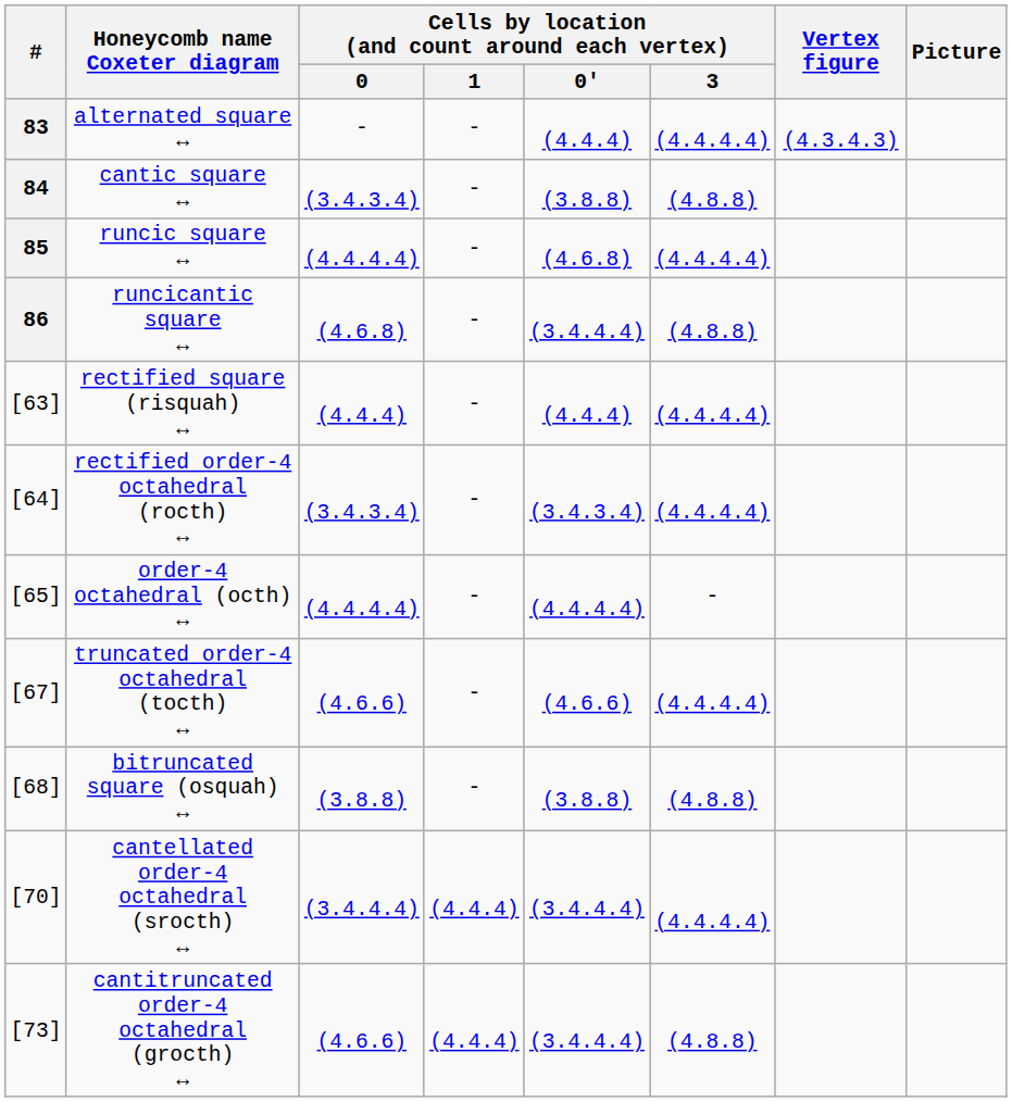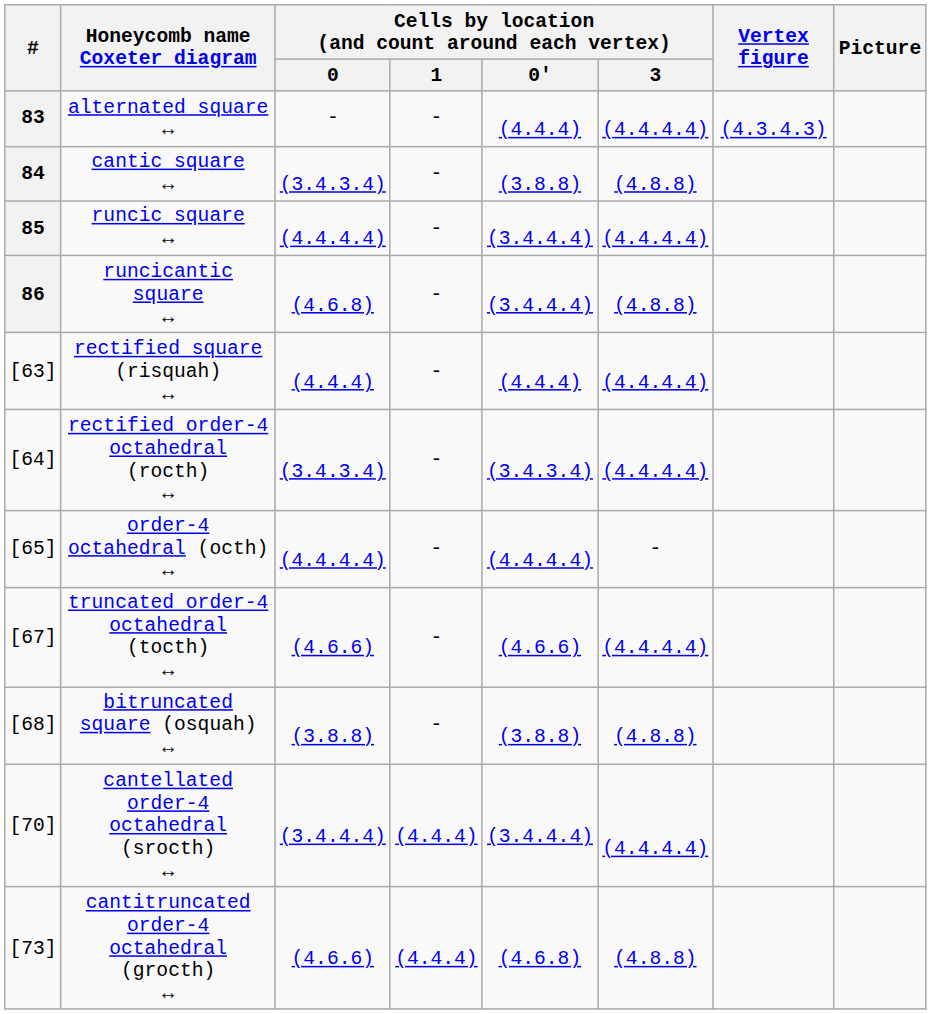 <table class="wikitable">
 <tr>
 <th rowspan=2>#</th>
 <th rowspan=2>Honeycomb name<br><a href='#'>Coxeter diagram</a></th>
 <th colspan=4>Cells by location<br>(and count around each vertex)</th>
 <th rowspan=2><a href='#'>Vertex figure</a></th>
 <th rowspan=2>Picture</th>
 </tr>
 <tr>
 <th>0<br></th>
 <th>1<br></th>
 <th>0'<br></th>
 <th>3<br></th>
 </tr>
 <tr align=center>
 <th>83</th>
 <td><a href='#'>alternated square</a><br> ↔ </td>
 <td>-</td>
 <td>-</td>
 <td><br><a href='#'>(4.4.4)</a></td>
 <td><br><a href='#'>(4.4.4.4)</a></td>
 <td><br><a href='#'>(4.3.4.3)</a></td>
 <td></td>
 </tr>
 <tr align=center>
 <th>84</th>
 <td><a href='#'>cantic square</a><br> ↔ </td>
 <td><br><a href='#'>(3.4.3.4)</a></td>
 <td>-</td>
 <td><br><a href='#'>(3.8.8)</a></td>
 <td><br><a href='#'>(4.8.8)</a></td>
 <td></td>
 <td></td>
 </tr>
 <tr align=center>
 <th>85</th>
 <td><a href='#'>runcic square</a><br> ↔ </td>
 <td><br><a href='#'>(4.4.4.4)</a></td>
 <td>-</td>
-<td><br><a href='#'>(4.6.8)</a></td>
+<td><br><a href='#'>(3.4.4.4)</a></td>
 <td><br><a href='#'>(4.4.4.4)</a></td>
 <td></td>
 <td></td>
 </tr>
 <tr align=center>
 <th>86</th>
 <td><a href='#'>runcicantic square</a><br> ↔ </td>
 <td><br><a href='#'>(4.6.8)</a></td>
 <td>-</td>
 <td><br><a href='#'>(3.4.4.4)</a></td>
 <td><br><a href='#'>(4.8.8)</a></td>
 <td></td>
 <td></td>
 </tr>
 <tr align=center>
 <td>[63]</td>
 <td><a href='#'>rectified square</a> (risquah)<br> ↔ </td>
 <td><br><a href='#'>(4.4.4)</a></td>
 <td>-</td>
 <td><br><a href='#'>(4.4.4)</a></td>
 <td><br><a href='#'>(4.4.4.4)</a></td>
 <td></td>
 <td></td>
 </tr>
 <tr align=center>
 <td>[64]</td>
 <td><a href='#'>rectified order-4 octahedral</a> (rocth)<br> ↔ </td>
 <td><br><a href='#'>(3.4.3.4)</a></td>
 <td>-</td>
 <td><br><a href='#'>(3.4.3.4)</a></td>
 <td><br><a href='#'>(4.4.4.4)</a></td>
 <td></td>
 <td></td>
 </tr>
 <tr align=center>
 <td>[65]</td>
 <td><a href='#'>order-4 octahedral</a> (octh)<br> ↔ </td>
 <td><br><a href='#'>(4.4.4.4)</a></td>
 <td>-</td>
 <td><br><a href='#'>(4.4.4.4)</a></td>
 <td>-</td>
 <td> </td>
 <td></td>
 </tr>
 <tr align=center>
 <td>[67]</td>
 <td><a href='#'>truncated order-4 octahedral</a> (tocth)<br> ↔ </td>
 <td><br><a href='#'>(4.6.6)</a></td>
 <td>-</td>
 <td><br><a href='#'>(4.6.6)</a></td>
 <td><br><a href='#'>(4.4.4.4)</a></td>
 <td></td>
 <td></td>
 </tr>
 <tr align=center>
 <td>[68]</td>
 <td><a href='#'>bitruncated square</a> (osquah)<br> ↔ </td>
 <td><br><a href='#'>(3.8.8)</a></td>
 <td>-</td>
 <td><br><a href='#'>(3.8.8)</a></td>
 <td><br><a href='#'>(4.8.8)</a></td>
 <td></td>
 <td></td>
 </tr>
 <tr align=center>
 <td>[70]</td>
 <td><a href='#'>cantellated order-4 octahedral</a> (srocth)<br> ↔ </td>
 <td><br><a href='#'>(3.4.4.4)</a></td>
 <td><br><a href='#'>(4.4.4)</a></td>
 <td><br><a href='#'>(3.4.4.4)</a></td>
 <td><br><br><a href='#'>(4.4.4.4)</a></td>
 <td></td>
 <td></td>
 </tr>
 <tr align=center>
 <td>[73]</td>
 <td><a href='#'>cantitruncated order-4 octahedral</a> (grocth)<br> ↔ </td>
 <td><br><a href='#'>(4.6.6)</a></td>
 <td><br><a href='#'>(4.4.4)</a></td>
-<td><br><a href='#'>(3.4.4.4)</a></td>
+<td><br><a href='#'>(4.6.8)</a></td>
 <td><br><a href='#'>(4.8.8)</a></td>
 <td></td>
 <td></td>
 </tr>
 </table>
